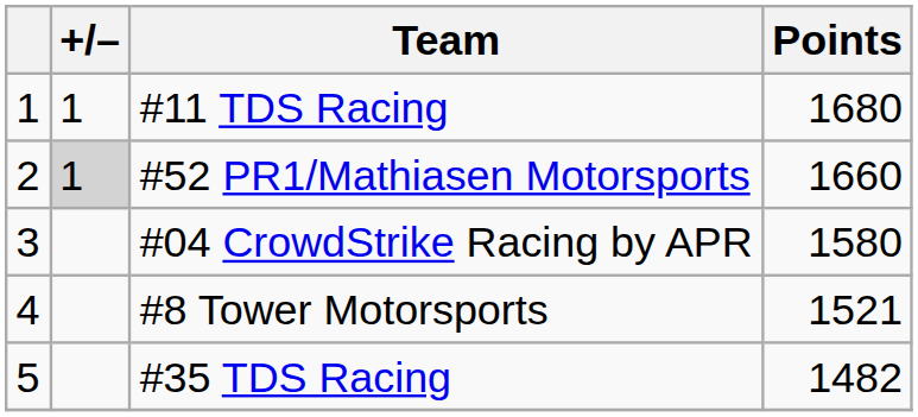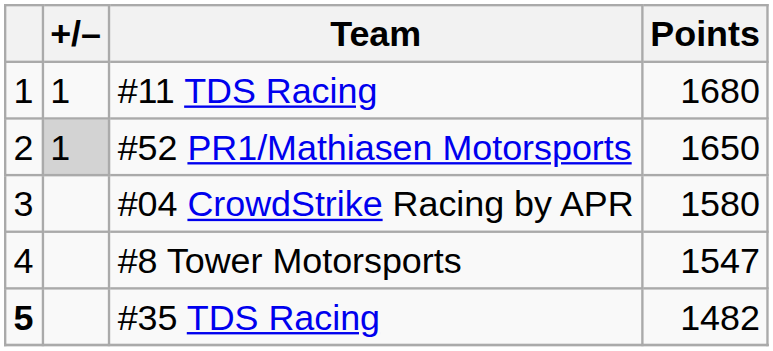 <table class="wikitable" style="font-size: 95%;">
 <tr>
 <th scope="col"></th>
 <th scope="col">+/–</th>
 <th scope="col">Team</th>
 <th scope="col">Points</th>
 </tr>
 <tr>
 <td align=center>1</td>
 <td align="left"> 1</td>
 <td> #11 <a href='#'>TDS Racing</a></td>
 <td align=right>1680</td>
 </tr>
 <tr>
 <td align=center>2</td>
 <td align="left" style="background: lightgrey;"> 1</td>
 <td> #52 <a href='#'>PR1/Mathiasen Motorsports</a></td>
-<td align=right>1660</td>
+<td align=right>1650</td>
 </tr>
 <tr>
 <td align=center>3</td>
 <td align="left"></td>
 <td> #04 <a href='#'>CrowdStrike</a> Racing by APR</td>
 <td align=right>1580</td>
 </tr>
 <tr>
 <td align=center>4</td>
 <td align="left"></td>
 <td> #8 Tower Motorsports</td>
-<td align=right>1521</td>
+<td align=right>1547</td>
 </tr>
 <tr>
-<td align=center>5</td>
+<td align=center><strong>5</strong></td>
 <td align="left"></td>
 <td> #35 <a href='#'>TDS Racing</a></td>
 <td align=right>1482</td>
 </tr>
 <tr>
 </tr>
 </table>
